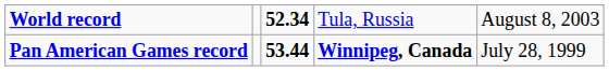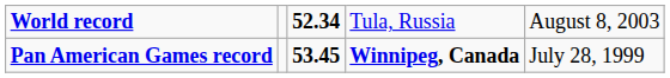 <table class="wikitable">
 <tr>
 <td><strong><a href='#'>World record</a></strong></td>
 <td></td>
 <td><strong>52.34</strong></td>
 <td><a href='#'>Tula, Russia</a></td>
 <td>August 8, 2003</td>
 </tr>
 <tr>
 <td><strong><a href='#'>Pan American Games record</a></strong></td>
 <td></td>
-<td><strong>53.44</strong></td>
+<td><strong>53.45</strong></td>
 <td><strong><a href='#'>Winnipeg</a>, Canada</strong></td>
 <td>July 28, 1999</td>
 </tr>
 </table>
